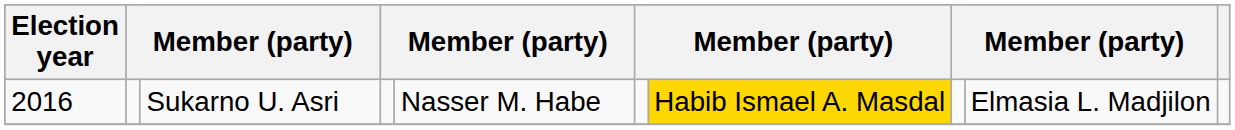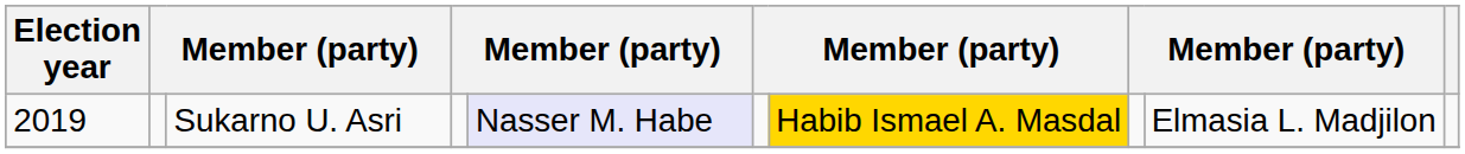 <table class=wikitable>
 <tr>
 <th width=60px>Election<br>year</th>
 <th colspan=2 width=140px>Member (party)</th>
 <th colspan=2 width=140px>Member (party)</th>
 <th colspan=2 width=140px>Member (party)</th>
 <th colspan=2 width=140px>Member (party)</th>
 <th !></th>
 </tr>
 <tr>
-<td>2016</td>
+<td>2019</td>
 <td></td>
 <td>Sukarno U. Asri</td>
 <td></td>
-<td>Nasser M. Habe</td>
+<td style="background: lavender;">Nasser M. Habe</td>
 <td></td>
 <td style="background: gold;">Habib Ismael A. Masdal</td>
 <td></td>
 <td>Elmasia L. Madjilon</td>
 <td></td>
 </tr>
 <tr>
 </tr>
 </table>
